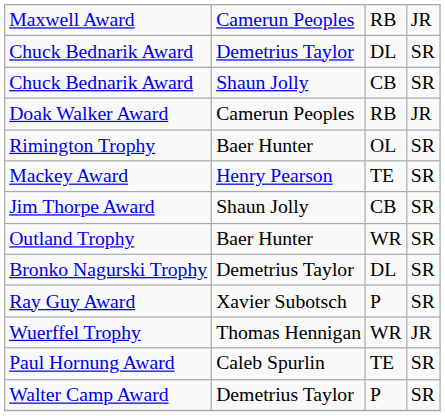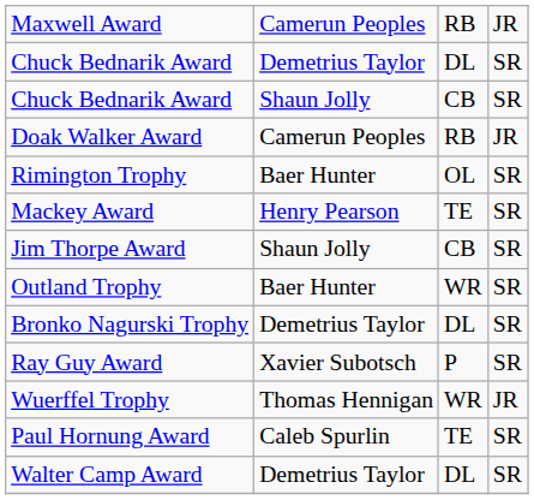 <table class="wikitable">
 <tr>
 <td><a href='#'>Maxwell Award</a></td>
 <td><a href='#'>Camerun Peoples</a></td>
 <td>RB</td>
 <td>JR</td>
 </tr>
 <tr>
 <td><a href='#'>Chuck Bednarik Award</a></td>
 <td><a href='#'>Demetrius Taylor</a></td>
 <td>DL</td>
 <td>SR</td>
 </tr>
 <tr>
 <td><a href='#'>Chuck Bednarik Award</a></td>
 <td><a href='#'>Shaun Jolly</a></td>
 <td>CB</td>
 <td>SR</td>
 </tr>
 <tr>
 <td><a href='#'>Doak Walker Award</a></td>
 <td>Camerun Peoples</td>
 <td>RB</td>
 <td>JR</td>
 </tr>
 <tr>
 <td><a href='#'>Rimington Trophy</a></td>
 <td>Baer Hunter</td>
 <td>OL</td>
 <td>SR</td>
 </tr>
 <tr>
 <td><a href='#'>Mackey Award</a></td>
 <td><a href='#'>Henry Pearson</a></td>
 <td>TE</td>
 <td>SR</td>
 </tr>
 <tr>
 <td><a href='#'>Jim Thorpe Award</a></td>
 <td>Shaun Jolly</td>
 <td>CB</td>
 <td>SR</td>
 </tr>
 <tr>
 <td><a href='#'>Outland Trophy</a></td>
 <td>Baer Hunter</td>
 <td>WR</td>
 <td>SR</td>
 </tr>
 <tr>
 <td><a href='#'>Bronko Nagurski Trophy</a></td>
 <td>Demetrius Taylor</td>
 <td>DL</td>
 <td>SR</td>
 </tr>
 <tr>
 <td><a href='#'>Ray Guy Award</a></td>
 <td>Xavier Subotsch</td>
 <td>P</td>
 <td>SR</td>
 </tr>
 <tr>
 <td><a href='#'>Wuerffel Trophy</a></td>
 <td>Thomas Hennigan</td>
 <td>WR</td>
 <td>JR</td>
 </tr>
 <tr>
 <td><a href='#'>Paul Hornung Award</a></td>
 <td>Caleb Spurlin</td>
 <td>TE</td>
 <td>SR</td>
 </tr>
 <tr>
 <td><a href='#'>Walter Camp Award</a></td>
 <td>Demetrius Taylor</td>
-<td>P</td>
+<td>DL</td>
 <td>SR</td>
 </tr>
 <tr>
 </tr>
 </table>
